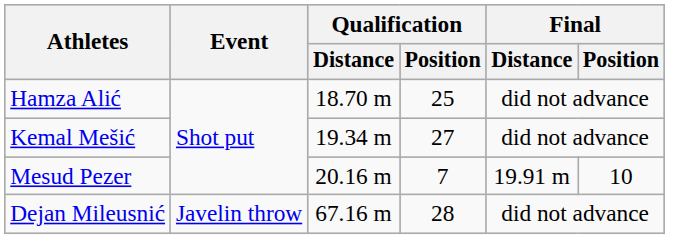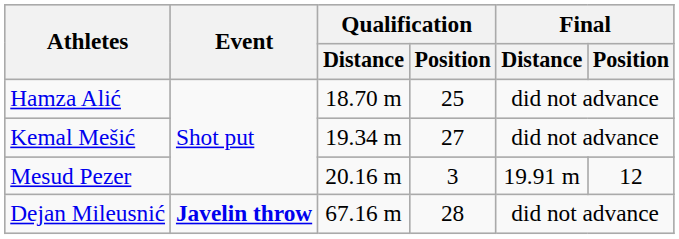 <table class=wikitable style="font-size:90%">
 <tr>
 <th rowspan="2">Athletes</th>
 <th rowspan="2">Event</th>
 <th colspan="2">Qualification</th>
 <th colspan="2">Final</th>
 </tr>
 <tr style="font-size:95%">
 <th>Distance</th>
 <th>Position</th>
 <th>Distance</th>
 <th>Position</th>
 </tr>
 <tr>
 <td><a href='#'>Hamza Alić</a></td>
 <td rowspan=3><a href='#'>Shot put</a></td>
 <td align=center>18.70 m</td>
 <td align=center>25</td>
 <td align=center colspan=2>did not advance</td>
 </tr>
 <tr>
 <td><a href='#'>Kemal Mešić</a></td>
 <td align=center>19.34 m</td>
 <td align=center>27</td>
 <td align=center colspan=2>did not advance</td>
 </tr>
 <tr>
 <td><a href='#'>Mesud Pezer</a></td>
 <td align=center>20.16 m</td>
-<td align=center>7 <strong></strong></td>
+<td align=center>3 <strong></strong></td>
 <td align=center>19.91 m</td>
-<td align=center>10</td>
+<td align=center>12</td>
 </tr>
 <tr>
 <td><a href='#'>Dejan Mileusnić</a></td>
-<td><a href='#'>Javelin throw</a></td>
+<td><strong><a href='#'>Javelin throw</a></strong></td>
 <td align=center>67.16 m</td>
 <td align=center>28</td>
 <td align=center colspan=2>did not advance</td>
 </tr>
 </table>
